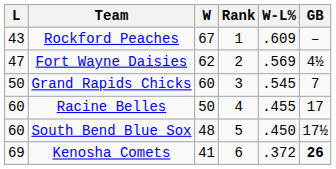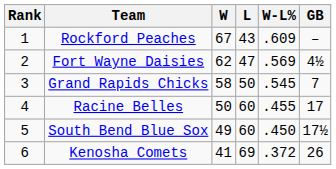 <table class="wikitable" style="text-align:center;">
 <tr>
-<th>L</th>
+<th>Rank</th>
 <th>Team</th>
 <th>W</th>
-<th>Rank</th>
+<th>L</th>
 <th>W-L%</th>
 <th>GB</th>
 </tr>
 <tr>
-<td>43</td>
+<td>1</td>
 <td><a href='#'>Rockford Peaches</a></td>
 <td>67</td>
-<td>1</td>
+<td>43</td>
 <td>.609</td>
 <td>–</td>
 </tr>
 <tr>
-<td>47</td>
+<td>2</td>
 <td><a href='#'>Fort Wayne Daisies</a></td>
 <td>62</td>
-<td>2</td>
+<td>47</td>
 <td>.569</td>
 <td>4½</td>
 </tr>
 <tr>
+<td>3</td>
+<td><a href='#'>Grand Rapids Chicks</a></td>
+<td>58</td>
 <td>50</td>
-<td><a href='#'>Grand Rapids Chicks</a></td>
-<td>60</td>
-<td>3</td>
 <td>.545</td>
 <td>7</td>
 </tr>
 <tr>
-<td>60</td>
+<td>4</td>
 <td><a href='#'>Racine Belles</a></td>
 <td>50</td>
-<td>4</td>
+<td>60</td>
 <td>.455</td>
 <td>17</td>
 </tr>
 <tr>
+<td>5</td>
+<td><a href='#'>South Bend Blue Sox</a></td>
+<td>49</td>
 <td>60</td>
-<td><a href='#'>South Bend Blue Sox</a></td>
-<td>48</td>
-<td>5</td>
 <td>.450</td>
 <td>17½</td>
 </tr>
 <tr>
-<td>69</td>
+<td>6</td>
 <td><a href='#'>Kenosha Comets</a></td>
 <td>41</td>
-<td>6</td>
+<td>69</td>
 <td>.372</td>
-<td><strong>26</strong></td>
+<td>26</td>
 </tr>
 </table>
